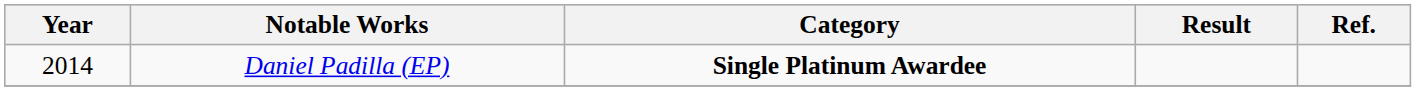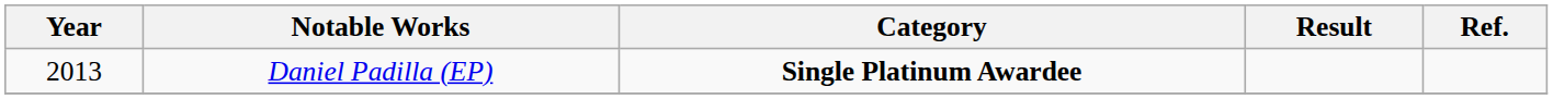 <table class="wikitable" style="text-align:center" width=70%>
 <tr>
 <th>Year</th>
 <th>Notable Works</th>
 <th>Category</th>
 <th>Result</th>
 <th>Ref.</th>
 </tr>
 <tr>
-<td>2014</td>
+<td>2013</td>
 <td><em><a href='#'>Daniel Padilla (EP)</a></em></td>
 <td><strong>Single Platinum Awardee</strong></td>
 <td></td>
 <td></td>
 </tr>
 <tr>
 </tr>
 </table>
